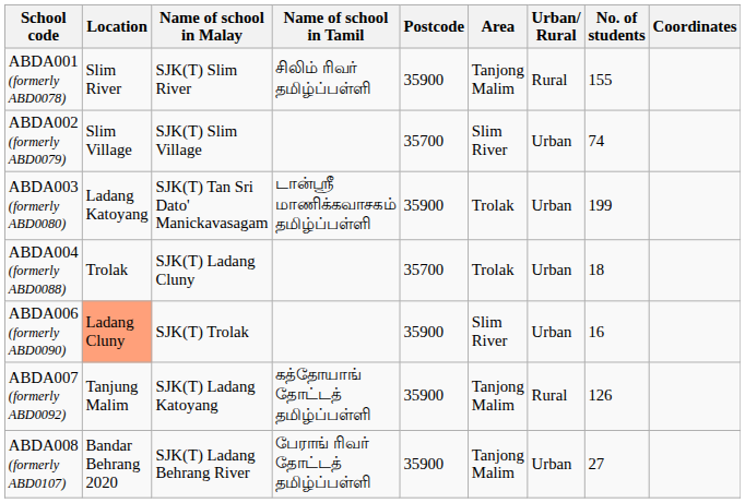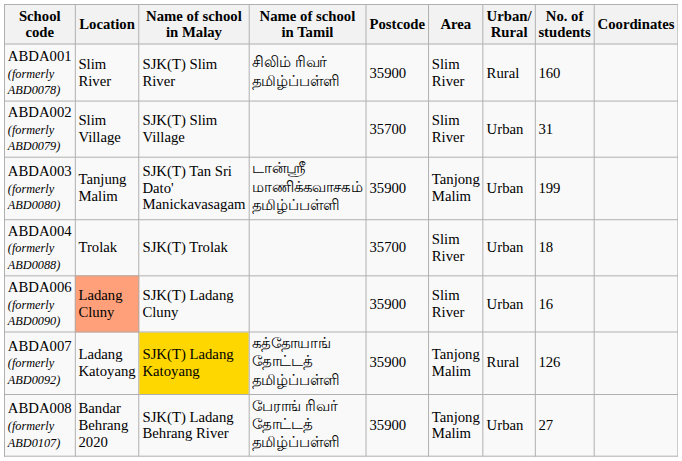 <table class="wikitable sortable" style="width:100%">
 <tr>
 <th style="width:8%">School<br>code</th>
 <th style="width:12%">Location</th>
 <th style="width:16%">Name of school<br>in Malay</th>
 <th style="width:20%">Name of school<br>in Tamil</th>
 <th style="width:5%">Postcode</th>
 <th style="width:10%">Area</th>
 <th style="width:6%">Urban/<br>Rural</th>
 <th style="width:5%">No. of<br>students</th>
 <th style="width:18% white-space: nowrap;">Coordinates</th>
 </tr>
 <tr>
 <td>ABDA001<br><small><em>(formerly ABD0078)</em></small></td>
 <td>Slim River</td>
 <td>SJK(T) Slim River</td>
 <td>சிலிம் ரிவர் தமிழ்ப்பள்ளி</td>
 <td>35900</td>
-<td>Tanjong Malim</td>
+<td>Slim River</td>
 <td>Rural</td>
-<td>155</td>
+<td>160</td>
 <td style="white-space:nowrap;"></td>
 </tr>
 <tr>
 <td>ABDA002<br><small><em>(formerly ABD0079)</em></small></td>
 <td>Slim Village</td>
 <td>SJK(T) Slim Village</td>
 <td></td>
 <td>35700</td>
 <td>Slim River</td>
 <td>Urban</td>
-<td>74</td>
+<td>31</td>
 <td style="white-space:nowrap;"></td>
 </tr>
 <tr>
 <td>ABDA003<br><small><em>(formerly ABD0080)</em></small></td>
-<td>Ladang Katoyang</td>
+<td>Tanjung Malim</td>
 <td>SJK(T) Tan Sri Dato' Manickavasagam</td>
 <td>டான்ஸ்ரீ மாணிக்கவாசகம் தமிழ்ப்பள்ளி</td>
 <td>35900</td>
-<td>Trolak</td>
+<td>Tanjong Malim</td>
 <td>Urban</td>
 <td>199</td>
 <td style="white-space:nowrap;"></td>
 </tr>
 <tr>
 <td>ABDA004<br><small><em>(formerly ABD0088)</em></small></td>
 <td>Trolak</td>
-<td>SJK(T) Ladang Cluny</td>
+<td>SJK(T) Trolak</td>
 <td></td>
 <td>35700</td>
-<td>Trolak</td>
+<td>Slim River</td>
 <td>Urban</td>
 <td>18</td>
 <td style="white-space:nowrap;"></td>
 </tr>
 <tr>
 <td>ABDA006<br><small><em>(formerly ABD0090)</em></small></td>
 <td style="background: lightsalmon;">Ladang Cluny</td>
-<td>SJK(T) Trolak</td>
+<td>SJK(T) Ladang Cluny</td>
 <td></td>
 <td>35900</td>
 <td>Slim River</td>
 <td>Urban</td>
 <td>16</td>
 <td style="white-space:nowrap;"></td>
 </tr>
 <tr>
 <td>ABDA007<br><small><em>(formerly ABD0092)</em></small></td>
-<td>Tanjung Malim</td>
-<td>SJK(T) Ladang Katoyang</td>
+<td>Ladang Katoyang</td>
+<td style="background: gold;">SJK(T) Ladang Katoyang</td>
 <td>கத்தோயாங் தோட்டத் தமிழ்ப்பள்ளி</td>
 <td>35900</td>
 <td>Tanjong Malim</td>
 <td>Rural</td>
 <td>126</td>
 <td style="white-space:nowrap;"></td>
 </tr>
 <tr>
 <td>ABDA008<br><small><em>(formerly ABD0107)</em></small></td>
 <td>Bandar Behrang 2020</td>
 <td>SJK(T) Ladang Behrang River</td>
 <td>பேராங் ரிவர் தோட்டத் தமிழ்ப்பள்ளி</td>
 <td>35900</td>
 <td>Tanjong Malim</td>
 <td>Urban</td>
 <td>27</td>
 <td style="white-space:nowrap;"></td>
 </tr>
 </table>
